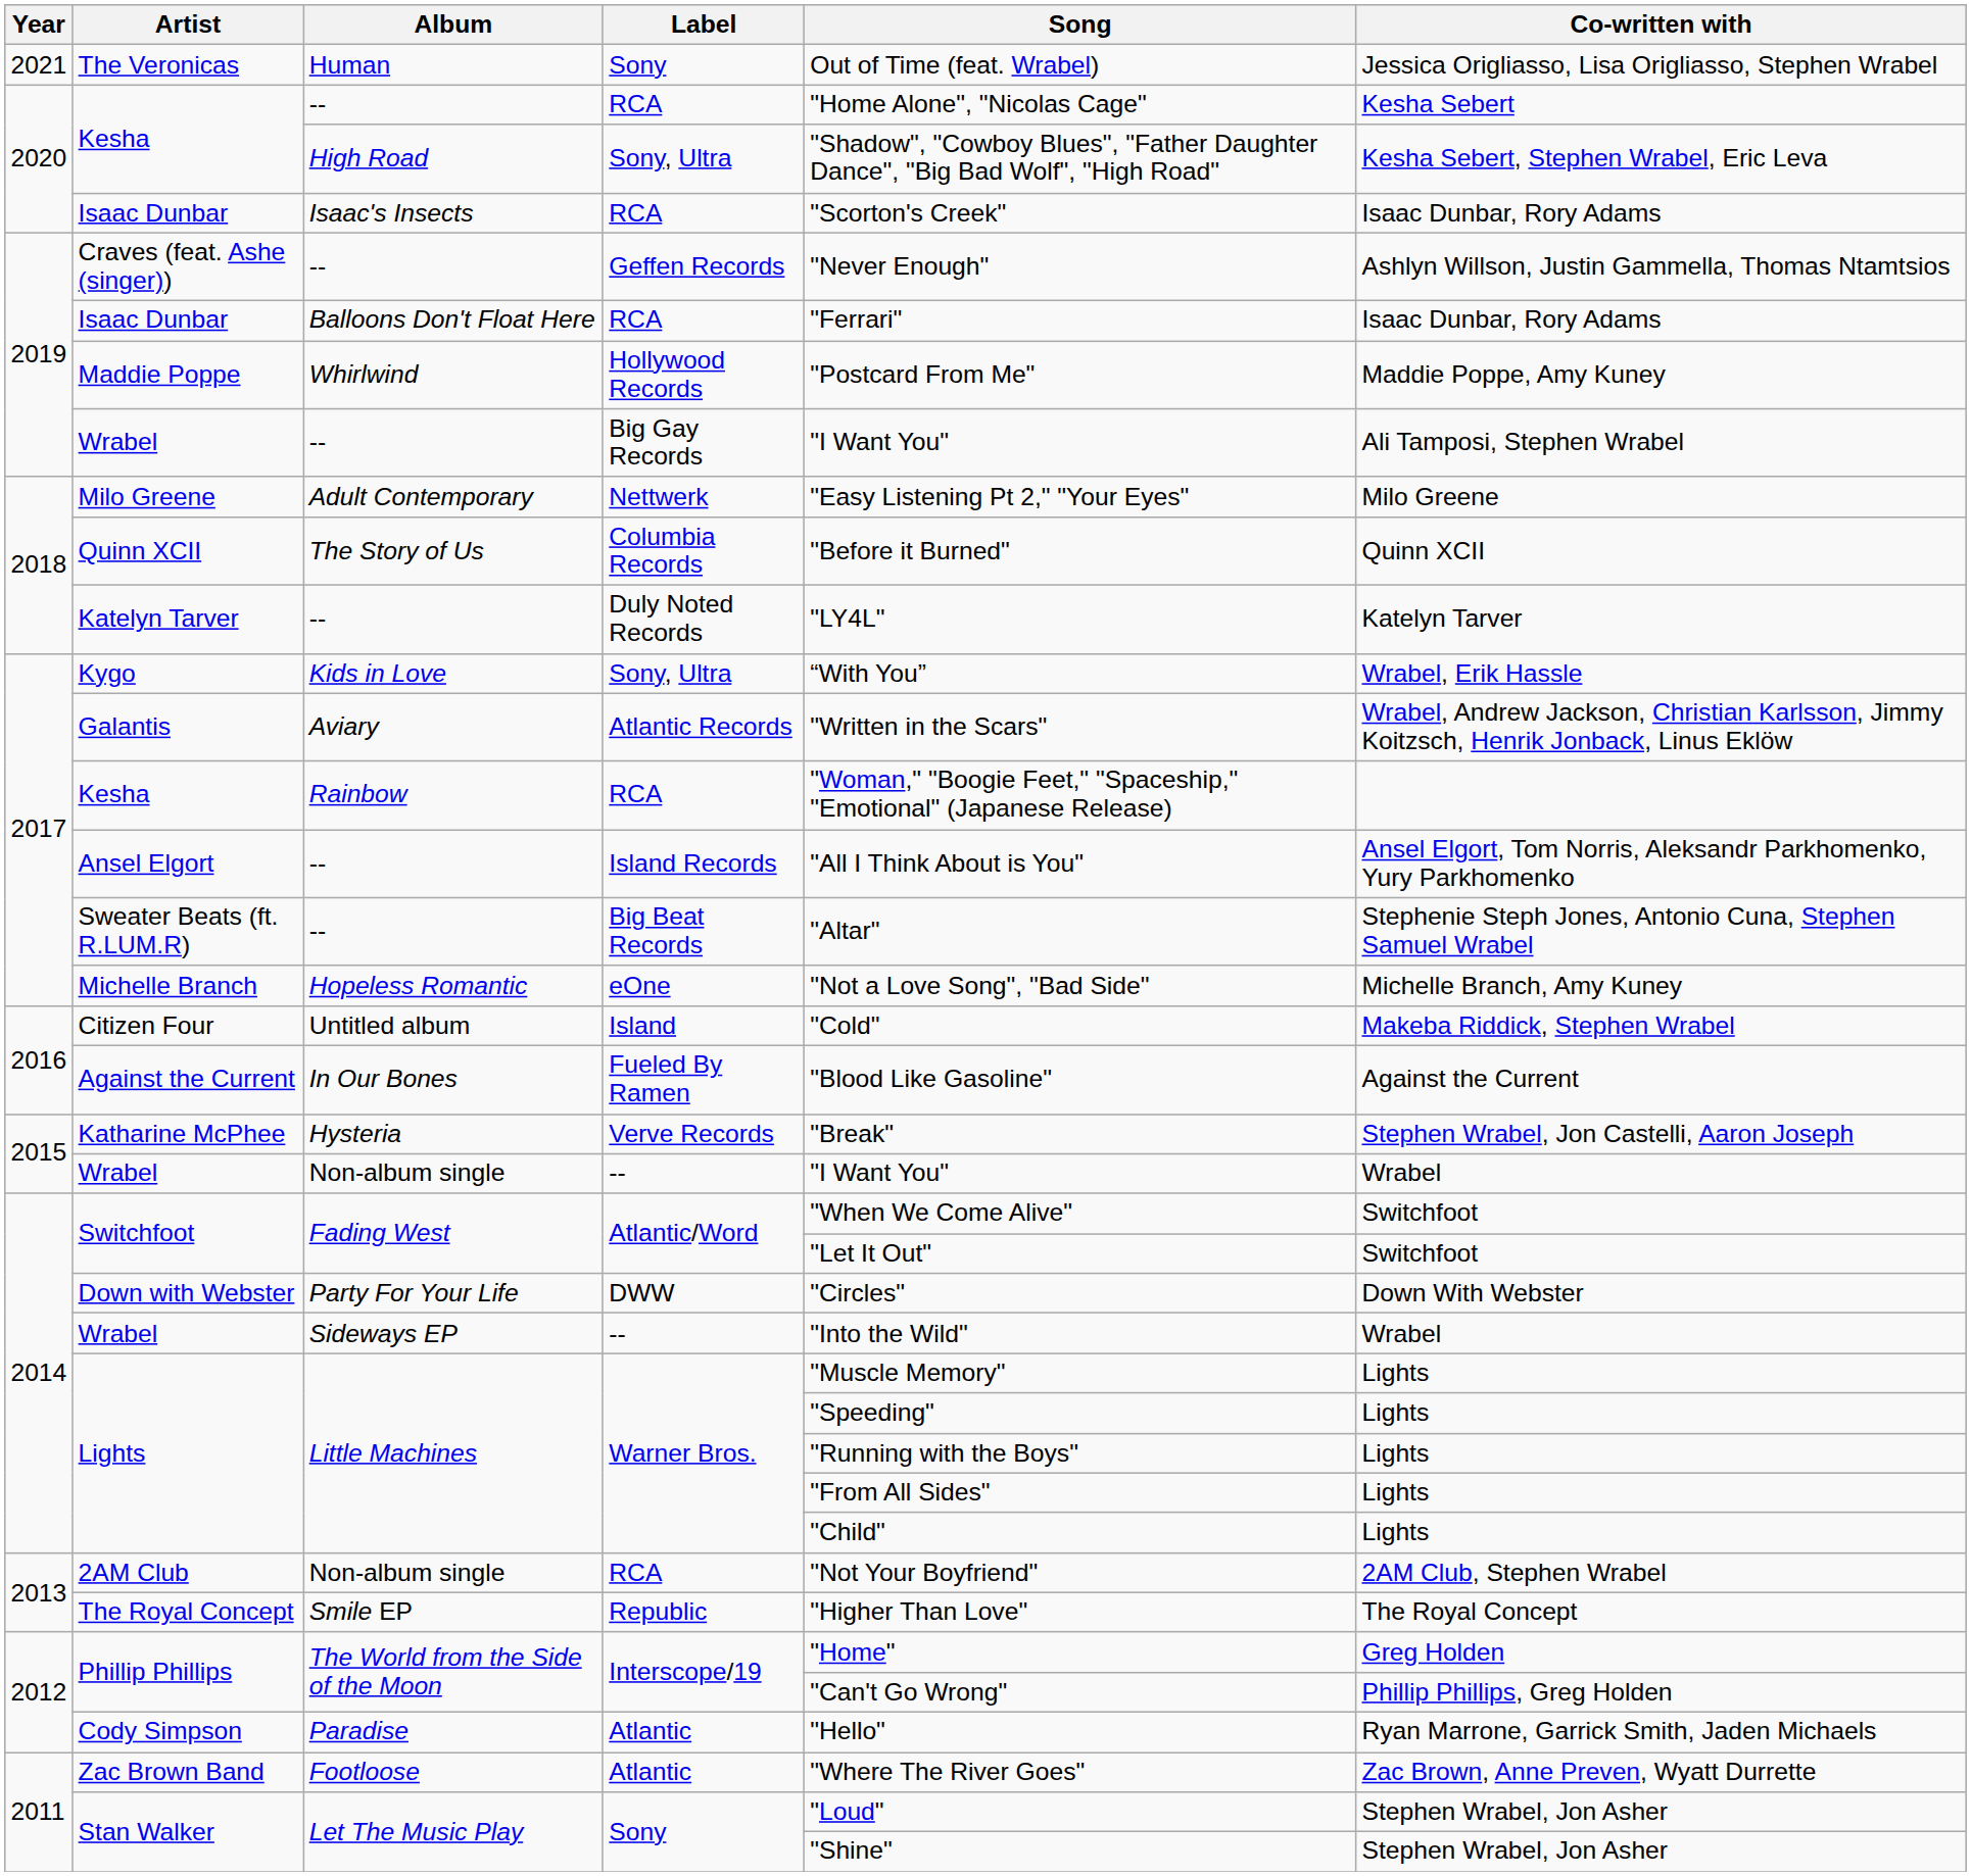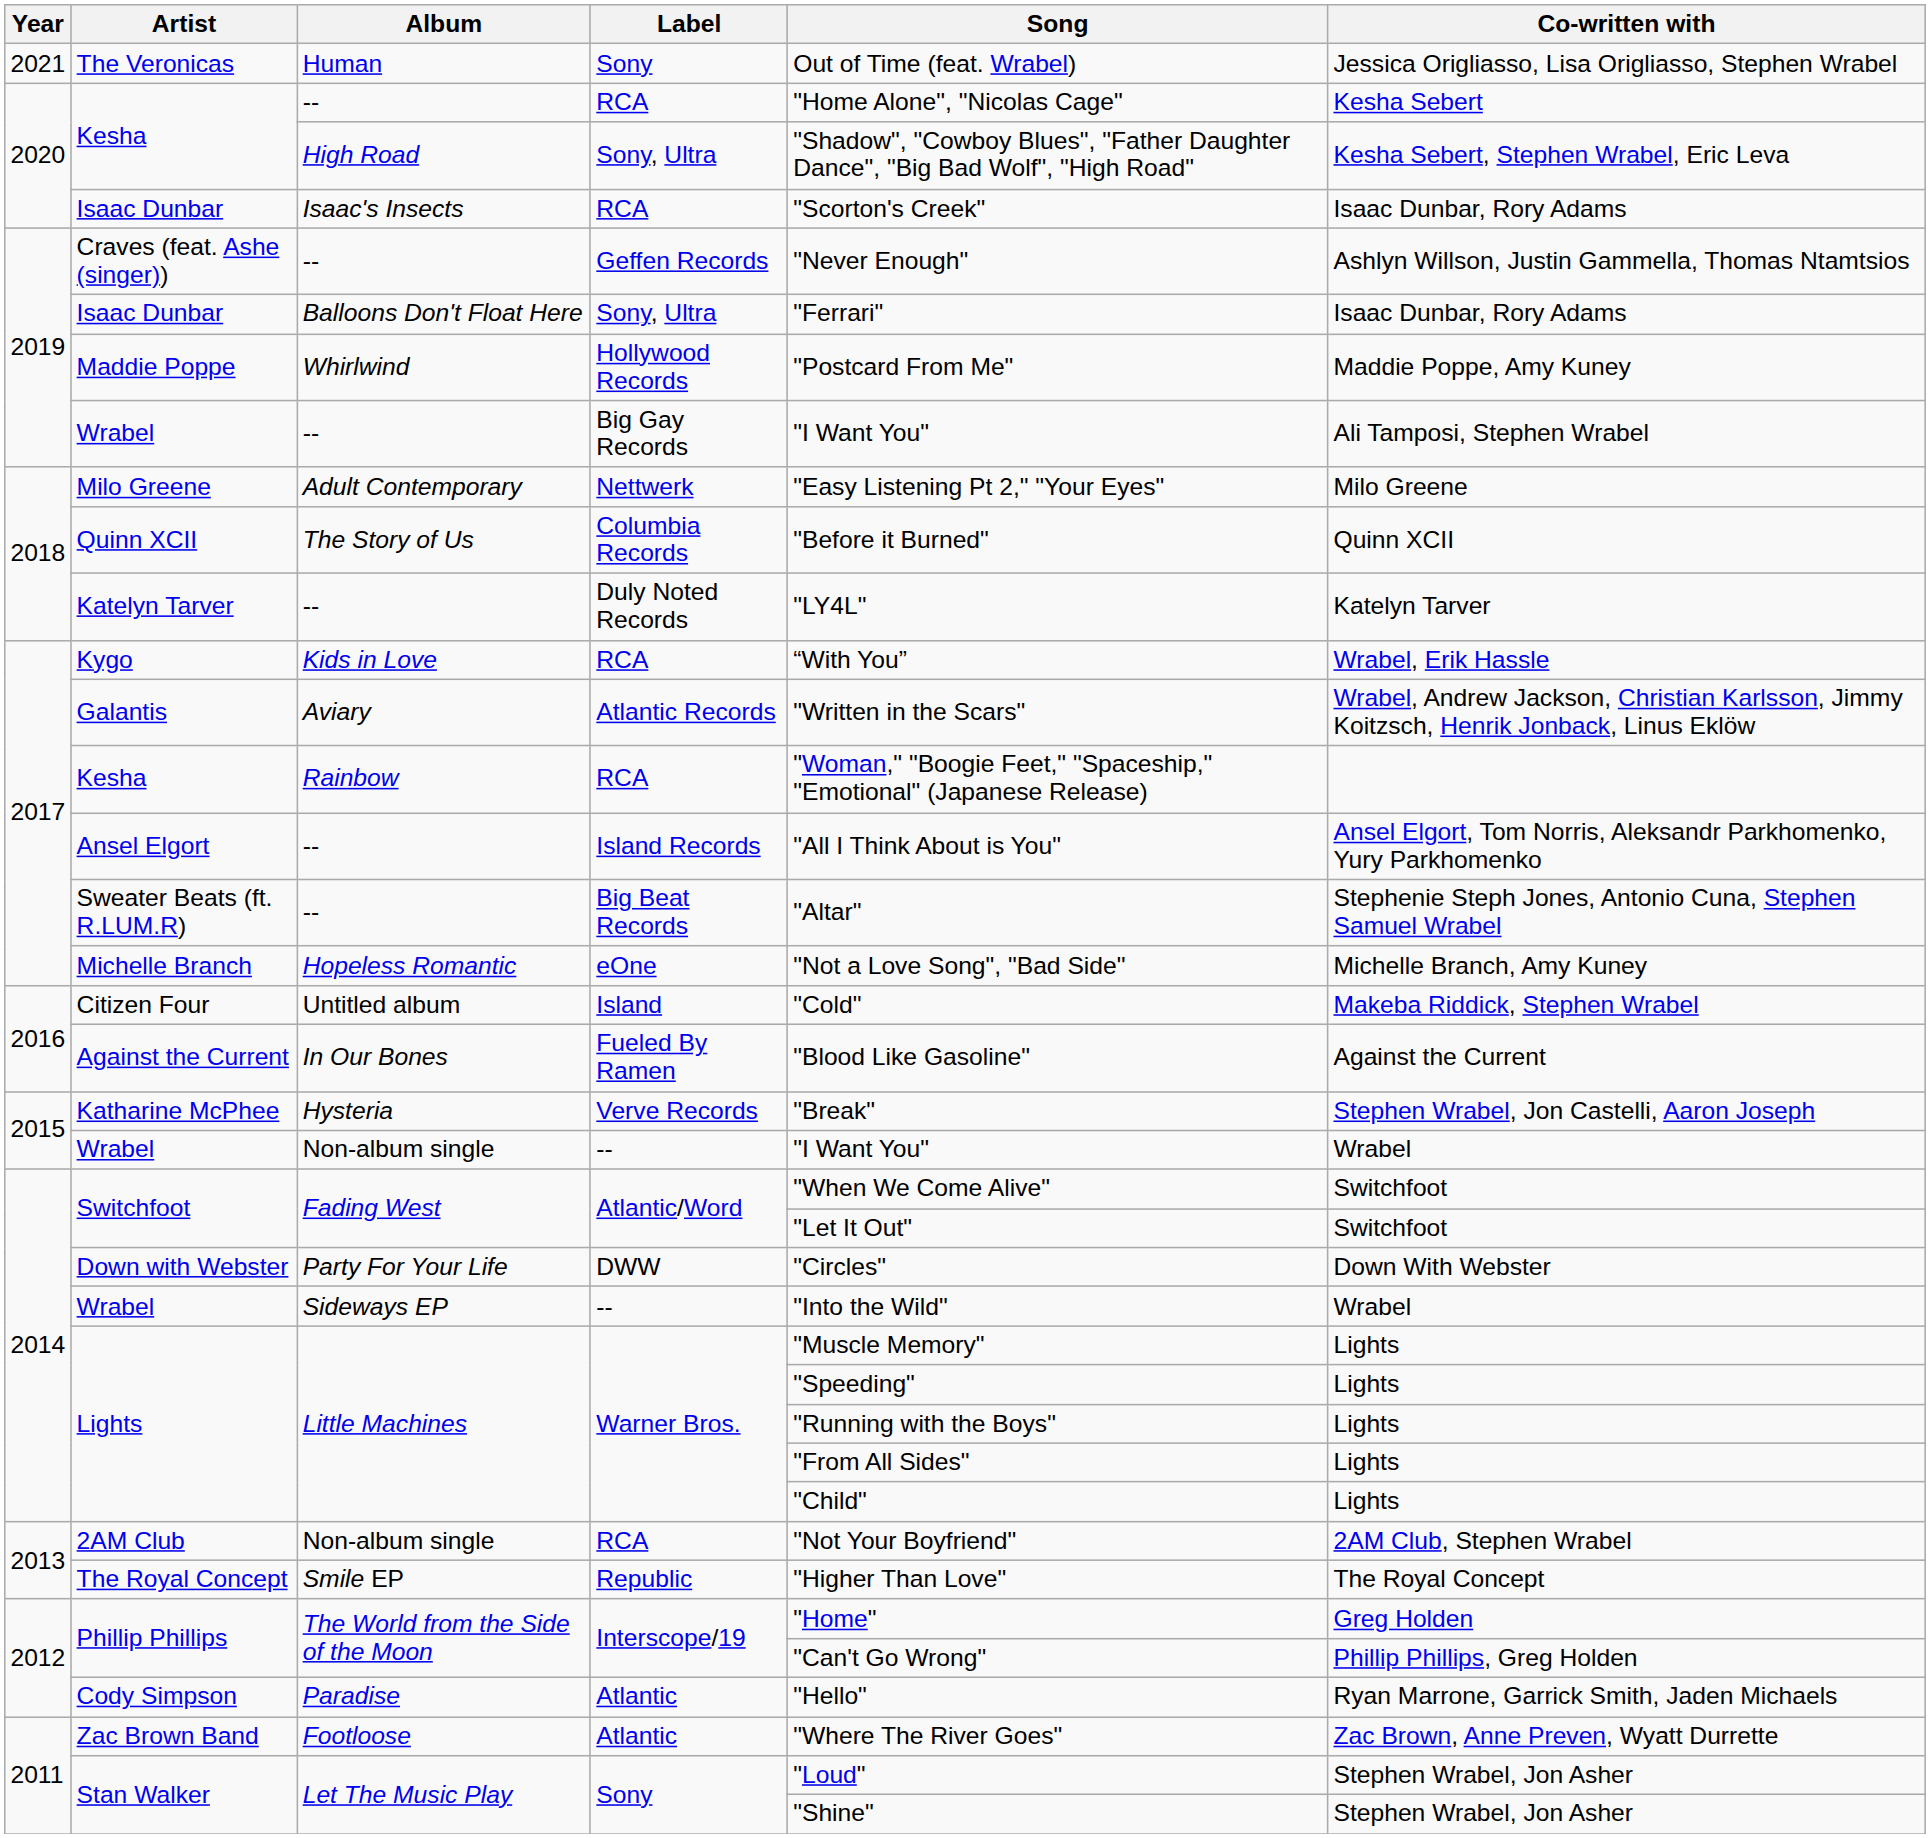 <table class="wikitable">
 <tr>
 <th>Year</th>
 <th>Artist</th>
 <th>Album</th>
 <th>Label</th>
 <th>Song</th>
 <th>Co-written with</th>
 </tr>
 <tr>
 <td>2021</td>
 <td><a href='#'>The Veronicas</a></td>
 <td><a href='#'>Human</a></td>
 <td><a href='#'>Sony</a></td>
 <td>Out of Time (feat. <a href='#'>Wrabel</a>)</td>
 <td>Jessica Origliasso, Lisa Origliasso, Stephen Wrabel</td>
 </tr>
 <tr>
 <td rowspan=3>2020</td>
 <td rowspan=2><a href='#'>Kesha</a></td>
 <td>--</td>
 <td><a href='#'>RCA</a></td>
 <td>"Home Alone", "Nicolas Cage"</td>
 <td><a href='#'>Kesha Sebert</a></td>
 </tr>
 <tr>
 <td><em><a href='#'>High Road</a></em></td>
 <td><a href='#'>Sony</a>, <a href='#'>Ultra</a></td>
 <td>"Shadow", "Cowboy Blues", "Father Daughter Dance", "Big Bad Wolf", "High Road"</td>
 <td><a href='#'>Kesha Sebert</a>, <a href='#'>Stephen Wrabel</a>, Eric Leva</td>
 </tr>
 <tr>
 <td><a href='#'>Isaac Dunbar</a></td>
 <td><em>Isaac's Insects</em></td>
 <td><a href='#'>RCA</a></td>
 <td>"Scorton's Creek"</td>
 <td>Isaac Dunbar, Rory Adams</td>
 </tr>
 <tr>
 <td rowspan=4>2019</td>
 <td>Craves (feat. <a href='#'>Ashe (singer)</a>)</td>
 <td>--</td>
 <td><a href='#'>Geffen Records</a></td>
 <td>"Never Enough"</td>
 <td>Ashlyn Willson, Justin Gammella, Thomas Ntamtsios</td>
 </tr>
 <tr>
 <td><a href='#'>Isaac Dunbar</a></td>
 <td><em>Balloons Don't Float Here</em></td>
-<td><a href='#'>RCA</a></td>
+<td><a href='#'>Sony</a>, <a href='#'>Ultra</a></td>
 <td>"Ferrari"</td>
 <td>Isaac Dunbar, Rory Adams</td>
 </tr>
 <tr>
 <td><a href='#'>Maddie Poppe</a></td>
 <td><em>Whirlwind</em></td>
 <td><a href='#'>Hollywood Records</a></td>
 <td>"Postcard From Me"</td>
 <td>Maddie Poppe, Amy Kuney</td>
 </tr>
 <tr>
 <td><a href='#'>Wrabel</a></td>
 <td>--</td>
 <td>Big Gay Records</td>
 <td>"I Want You"</td>
 <td>Ali Tamposi, Stephen Wrabel</td>
 </tr>
 <tr>
 <td rowspan=3>2018</td>
 <td><a href='#'>Milo Greene</a></td>
 <td><em>Adult Contemporary</em></td>
 <td><a href='#'>Nettwerk</a></td>
 <td>"Easy Listening Pt 2," "Your Eyes"</td>
 <td>Milo Greene</td>
 </tr>
 <tr>
 <td><a href='#'>Quinn XCII</a></td>
 <td><em>The Story of Us</em></td>
 <td><a href='#'>Columbia Records</a></td>
 <td>"Before it Burned"</td>
 <td>Quinn XCII</td>
 </tr>
 <tr>
 <td><a href='#'>Katelyn Tarver</a></td>
 <td>--</td>
 <td>Duly Noted Records</td>
 <td>"LY4L"</td>
 <td>Katelyn Tarver</td>
 </tr>
 <tr>
 <td rowspan="6">2017</td>
 <td><a href='#'>Kygo</a></td>
 <td><em><a href='#'>Kids in Love</a></em></td>
-<td><a href='#'>Sony</a>, <a href='#'>Ultra</a></td>
+<td><a href='#'>RCA</a></td>
 <td>“With You”</td>
 <td><a href='#'>Wrabel</a>, <a href='#'>Erik Hassle</a></td>
 </tr>
 <tr>
 <td><a href='#'>Galantis</a></td>
 <td><em>Aviary</em></td>
 <td><a href='#'>Atlantic Records</a></td>
 <td>"Written in the Scars"</td>
 <td><a href='#'>Wrabel</a>, Andrew Jackson, <a href='#'>Christian Karlsson</a>, Jimmy Koitzsch, <a href='#'>Henrik Jonback</a>, Linus Eklöw</td>
 </tr>
 <tr>
 <td><a href='#'>Kesha</a></td>
 <td><a href='#'><em>Rainbow</em></a></td>
 <td><a href='#'>RCA</a></td>
 <td>"<a href='#'>Woman</a>," "Boogie Feet," "Spaceship," "Emotional" (Japanese Release)</td>
 <td></td>
 </tr>
 <tr>
 <td><a href='#'>Ansel Elgort</a></td>
 <td>--</td>
 <td><a href='#'>Island Records</a></td>
 <td>"All I Think About is You"</td>
 <td><a href='#'>Ansel Elgort</a>, Tom Norris, Aleksandr Parkhomenko, Yury Parkhomenko</td>
 </tr>
 <tr>
 <td>Sweater Beats (ft. <a href='#'>R.LUM.R</a>)</td>
 <td>--</td>
 <td><a href='#'>Big Beat Records</a></td>
 <td>"Altar"</td>
 <td>Stephenie Steph Jones, Antonio Cuna, <a href='#'>Stephen Samuel Wrabel</a></td>
 </tr>
 <tr>
 <td><a href='#'>Michelle Branch</a></td>
 <td><em><a href='#'>Hopeless Romantic</a></em></td>
 <td><a href='#'>eOne</a></td>
 <td>"Not a Love Song", "Bad Side"</td>
 <td>Michelle Branch, Amy Kuney</td>
 </tr>
 <tr>
 <td rowspan="2">2016</td>
 <td>Citizen Four</td>
 <td>Untitled album</td>
 <td><a href='#'>Island</a></td>
 <td>"Cold"</td>
 <td><a href='#'>Makeba Riddick</a>, <a href='#'>Stephen Wrabel</a></td>
 </tr>
 <tr>
 <td><a href='#'>Against the Current</a></td>
 <td><em>In Our Bones</em></td>
 <td><a href='#'>Fueled By Ramen</a></td>
 <td>"Blood Like Gasoline"</td>
 <td>Against the Current</td>
 </tr>
 <tr>
 <td rowspan="2">2015</td>
 <td><a href='#'>Katharine McPhee</a></td>
 <td><em>Hysteria</em></td>
 <td><a href='#'>Verve Records</a></td>
 <td>"Break"</td>
 <td><a href='#'>Stephen Wrabel</a>, Jon Castelli, <a href='#'>Aaron Joseph</a></td>
 </tr>
 <tr>
 <td><a href='#'>Wrabel</a></td>
 <td>Non-album single</td>
 <td>--</td>
 <td>"I Want You"</td>
 <td>Wrabel</td>
 </tr>
 <tr>
 <td rowspan="9">2014</td>
 <td rowspan="2"><a href='#'>Switchfoot</a></td>
 <td rowspan="2"><em><a href='#'>Fading West</a></em></td>
 <td rowspan="2"><a href='#'>Atlantic</a>/<a href='#'>Word</a></td>
 <td>"When We Come Alive"</td>
 <td>Switchfoot</td>
 </tr>
 <tr>
 <td>"Let It Out"</td>
 <td>Switchfoot</td>
 </tr>
 <tr>
 <td><a href='#'>Down with Webster</a></td>
 <td><em>Party For Your Life</em></td>
 <td>DWW</td>
 <td>"Circles"</td>
 <td>Down With Webster</td>
 </tr>
 <tr>
 <td><a href='#'>Wrabel</a></td>
 <td><em>Sideways EP</em></td>
 <td>--</td>
 <td>"Into the Wild"</td>
 <td>Wrabel</td>
 </tr>
 <tr>
 <td rowspan="5"><a href='#'>Lights</a></td>
 <td rowspan="5"><em><a href='#'>Little Machines</a></em></td>
 <td rowspan="5"><a href='#'>Warner Bros.</a></td>
 <td>"Muscle Memory"</td>
 <td>Lights</td>
 </tr>
 <tr>
 <td>"Speeding"</td>
 <td>Lights</td>
 </tr>
 <tr>
 <td>"Running with the Boys"</td>
 <td>Lights</td>
 </tr>
 <tr>
 <td>"From All Sides"</td>
 <td>Lights</td>
 </tr>
 <tr>
 <td>"Child"</td>
 <td>Lights</td>
 </tr>
 <tr>
 <td rowspan="2">2013</td>
 <td><a href='#'>2AM Club</a></td>
 <td>Non-album single</td>
 <td><a href='#'>RCA</a></td>
 <td>"Not Your Boyfriend"</td>
 <td><a href='#'>2AM Club</a>, Stephen Wrabel</td>
 </tr>
 <tr>
 <td><a href='#'>The Royal Concept</a></td>
 <td><em>Smile</em> EP</td>
 <td><a href='#'>Republic</a></td>
 <td>"Higher Than Love"</td>
 <td>The Royal Concept</td>
 </tr>
 <tr>
 <td rowspan="3">2012</td>
 <td rowspan="2"><a href='#'>Phillip Phillips</a></td>
 <td rowspan="2"><em><a href='#'>The World from the Side of the Moon</a></em></td>
 <td rowspan="2"><a href='#'>Interscope</a>/<a href='#'>19</a></td>
 <td>"<a href='#'>Home</a>"</td>
 <td><a href='#'>Greg Holden</a></td>
 </tr>
 <tr>
 <td>"Can't Go Wrong"</td>
 <td><a href='#'>Phillip Phillips</a>, Greg Holden</td>
 </tr>
 <tr>
 <td><a href='#'>Cody Simpson</a></td>
 <td><em><a href='#'>Paradise</a></em></td>
 <td><a href='#'>Atlantic</a></td>
 <td>"Hello"</td>
 <td>Ryan Marrone, Garrick Smith, Jaden Michaels</td>
 </tr>
 <tr>
 <td rowspan="3">2011</td>
 <td><a href='#'>Zac Brown Band</a></td>
 <td><em><a href='#'>Footloose</a></em></td>
 <td><a href='#'>Atlantic</a></td>
 <td>"Where The River Goes"</td>
 <td><a href='#'>Zac Brown</a>, <a href='#'>Anne Preven</a>, Wyatt Durrette</td>
 </tr>
 <tr>
 <td rowspan="2"><a href='#'>Stan Walker</a></td>
 <td rowspan="2"><em><a href='#'>Let The Music Play</a></em></td>
 <td rowspan="2"><a href='#'>Sony</a></td>
 <td>"<a href='#'>Loud</a>"</td>
 <td>Stephen Wrabel, Jon Asher</td>
 </tr>
 <tr>
 <td>"Shine"</td>
 <td>Stephen Wrabel, Jon Asher</td>
 </tr>
 <tr>
 </tr>
 </table>
